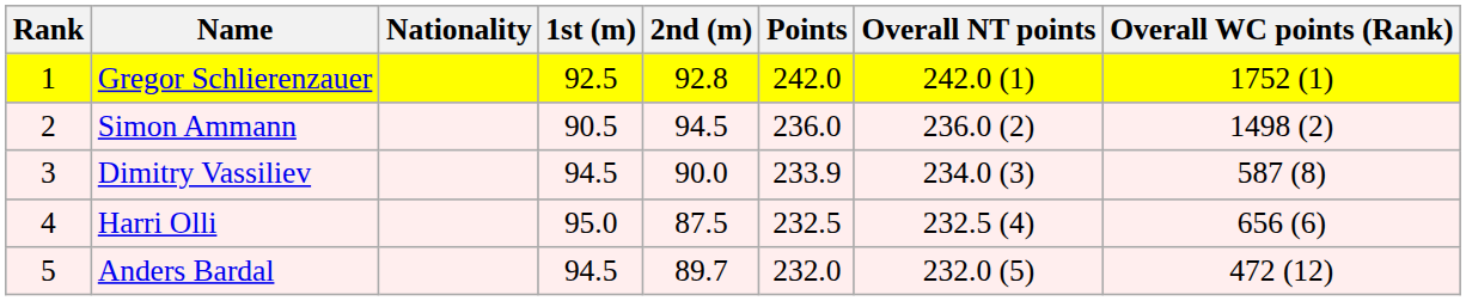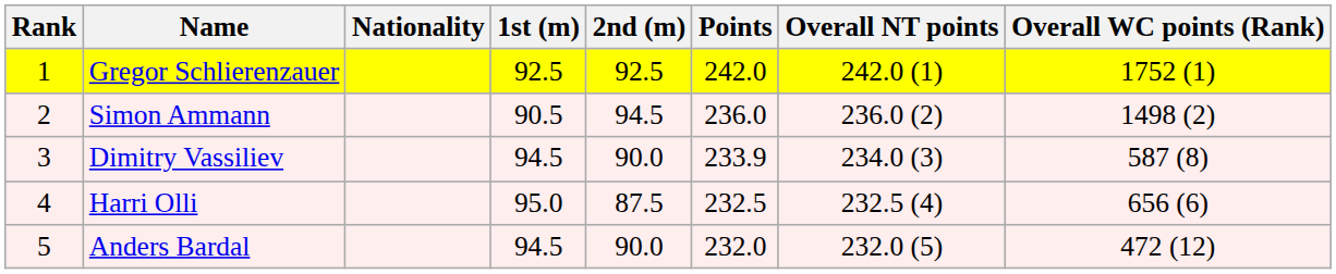 <table class="wikitable">
 <tr>
 <th align=Center>Rank</th>
 <th>Name</th>
 <th>Nationality</th>
 <th align=Center>1st (m)</th>
 <th>2nd (m)</th>
 <th>Points</th>
 <th>Overall NT points</th>
 <th>Overall WC points (Rank)</th>
 </tr>
 <tr style="background:#ffff00;">
 <td align=center>1</td>
 <td align=left><a href='#'>Gregor Schlierenzauer</a></td>
 <td align=left></td>
 <td align=center>92.5</td>
-<td align=center>92.8</td>
+<td align=center>92.5</td>
 <td align=center>242.0</td>
 <td align=center>242.0 (1)</td>
 <td align=center>1752 (1)</td>
 </tr>
 <tr style="background:#ffeeee;">
 <td align=center>2</td>
 <td align=left><a href='#'>Simon Ammann</a></td>
 <td align=left></td>
 <td align=center>90.5</td>
 <td align=center>94.5</td>
 <td align=center>236.0</td>
 <td align=center>236.0 (2)</td>
 <td align=center>1498 (2)</td>
 </tr>
 <tr style="background:#ffeeee;">
 <td align=center>3</td>
 <td align=left><a href='#'>Dimitry Vassiliev</a></td>
 <td align=left></td>
 <td align=center>94.5</td>
 <td align=center>90.0</td>
 <td align=center>233.9</td>
 <td align=center>234.0 (3)</td>
 <td align=center>587 (8)</td>
 </tr>
 <tr style="background:#ffeeee;">
 <td align=center>4</td>
 <td align=left><a href='#'>Harri Olli</a></td>
 <td align=left></td>
 <td align=center>95.0</td>
 <td align=center>87.5</td>
 <td align=center>232.5</td>
 <td align=center>232.5 (4)</td>
 <td align=center>656 (6)</td>
 </tr>
 <tr style="background:#ffeeee;">
 <td align=center>5</td>
 <td align=left><a href='#'>Anders Bardal</a></td>
 <td align=left></td>
 <td align=center>94.5</td>
-<td align=center>89.7</td>
+<td align=center>90.0</td>
 <td align=center>232.0</td>
 <td align=center>232.0 (5)</td>
 <td align=center>472 (12)</td>
 </tr>
 </table>
